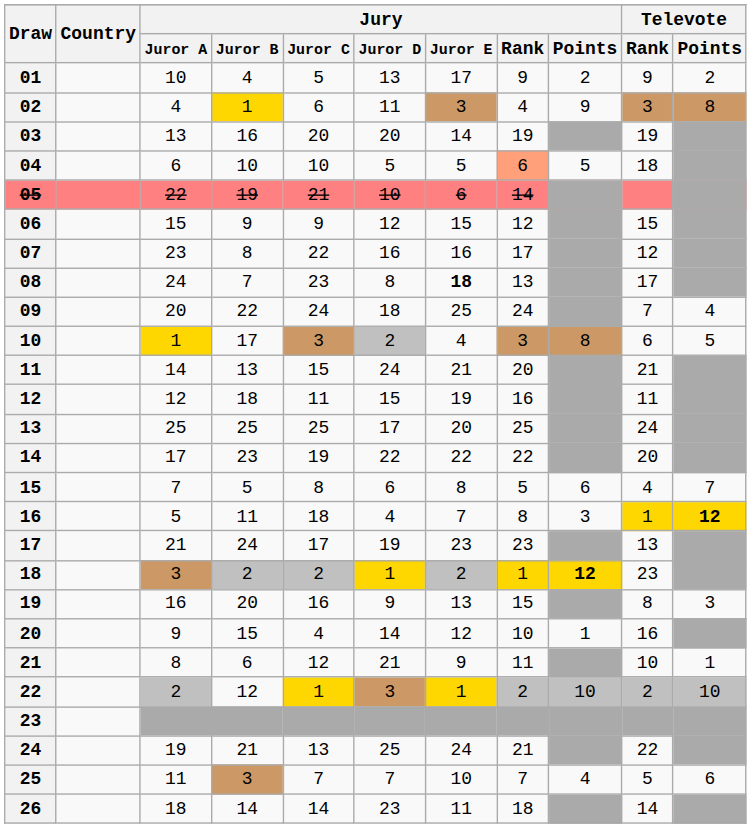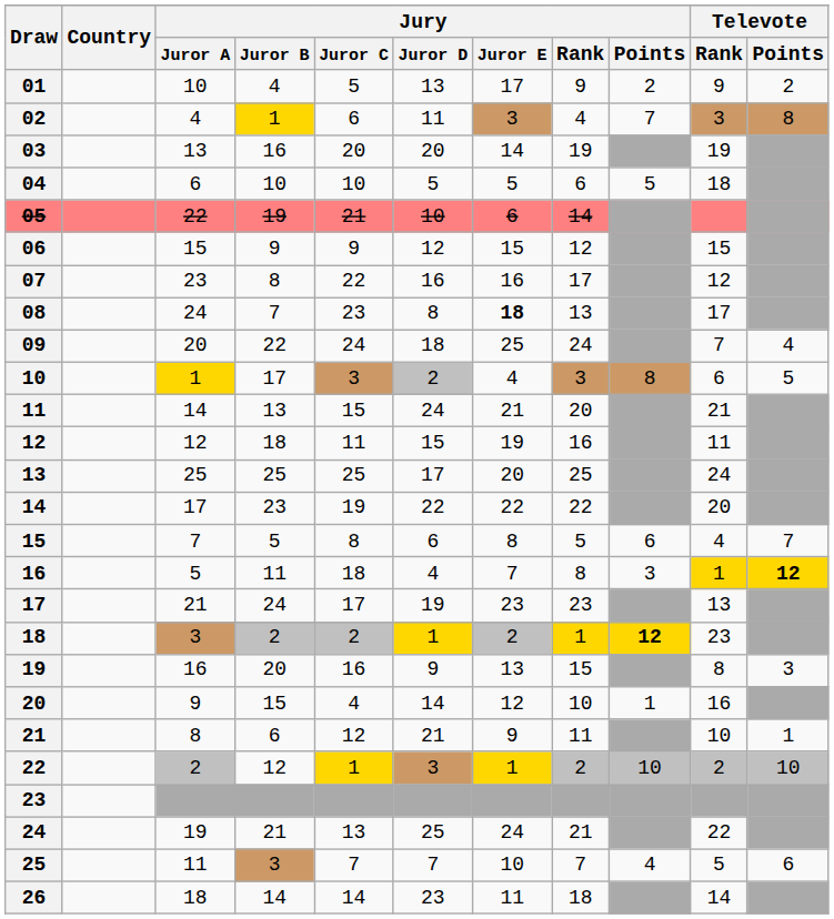 <table class="sortable wikitable collapsible plainrowheaders" style="text-align:center;">
 <tr>
 </tr>
 <tr>
 <th scope="col" rowspan="2">Draw</th>
 <th scope="col" rowspan="2">Country</th>
 <th scope="col" colspan="7">Jury</th>
 <th scope="col" colspan="2">Televote</th>
 </tr>
 <tr>
 <th scope="col"><small>Juror A</small></th>
 <th scope="col"><small>Juror B</small></th>
 <th scope="col"><small>Juror C</small></th>
 <th scope="col"><small>Juror D</small></th>
 <th scope="col"><small>Juror E</small></th>
 <th scope="col">Rank</th>
 <th scope="col" class="unsortable">Points</th>
 <th scope="col">Rank</th>
 <th scope="col" class="unsortable">Points</th>
 </tr>
 <tr>
 <th scope="row" style="text-align:center;">01</th>
 <td style="text-align:left;"></td>
 <td>10</td>
 <td>4</td>
 <td>5</td>
 <td>13</td>
 <td>17</td>
 <td>9</td>
 <td>2</td>
 <td>9</td>
 <td>2</td>
 </tr>
 <tr>
 <th scope="row" style="text-align:center;">02</th>
 <td style="text-align:left;"></td>
 <td>4</td>
 <td style="background:gold;">1</td>
 <td>6</td>
 <td>11</td>
 <td style="background:#CC9966;">3</td>
 <td>4</td>
-<td>9</td>
+<td>7</td>
 <td style="background:#CC9966;">3</td>
 <td style="background:#CC9966;">8</td>
 </tr>
 <tr>
 <th scope="row" style="text-align:center;">03</th>
 <td style="text-align:left;"></td>
 <td>13</td>
 <td>16</td>
 <td>20</td>
 <td>20</td>
 <td>14</td>
 <td>19</td>
 <td style="background:#AAAAAA;"></td>
 <td>19</td>
 <td style="background:#AAAAAA;"></td>
 </tr>
 <tr>
 <th scope="row" style="text-align:center;">04</th>
 <td style="text-align:left;"></td>
 <td>6</td>
 <td>10</td>
 <td>10</td>
 <td>5</td>
 <td>5</td>
-<td style="background: lightsalmon;">6</td>
+<td>6</td>
 <td>5</td>
 <td>18</td>
 <td style="background:#AAAAAA;"></td>
 </tr>
 <tr style="background:#FE8080">
 <th scope="row" style="text-align:center; background:#FE8080"><s>05</s></th>
 <td style="text-align:left;"><s></s> </td>
 <td><s>22</s></td>
 <td><s>19</s></td>
 <td><s>21</s></td>
 <td><s>10</s></td>
 <td><s>6</s></td>
 <td><s>14</s></td>
 <td style="background:#AAAAAA;"></td>
 <td></td>
 <td style="background:#AAAAAA;"></td>
 </tr>
 <tr>
 <th scope="row" style="text-align:center;">06</th>
 <td style="text-align:left;"></td>
 <td>15</td>
 <td>9</td>
 <td>9</td>
 <td>12</td>
 <td>15</td>
 <td>12</td>
 <td style="background:#AAAAAA;"></td>
 <td>15</td>
 <td style="background:#AAAAAA;"></td>
 </tr>
 <tr>
 <th scope="row" style="text-align:center;">07</th>
 <td style="text-align:left;"></td>
 <td>23</td>
 <td>8</td>
 <td>22</td>
 <td>16</td>
 <td>16</td>
 <td>17</td>
 <td style="background:#AAAAAA;"></td>
 <td>12</td>
 <td style="background:#AAAAAA;"></td>
 </tr>
 <tr>
 <th scope="row" style="text-align:center;">08</th>
 <td style="text-align:left;"></td>
 <td>24</td>
 <td>7</td>
 <td>23</td>
 <td>8</td>
 <td><strong>18</strong></td>
 <td>13</td>
 <td style="background:#AAAAAA;"></td>
 <td>17</td>
 <td style="background:#AAAAAA;"></td>
 </tr>
 <tr>
 <th scope="row" style="text-align:center;">09</th>
 <td style="text-align:left;"></td>
 <td>20</td>
 <td>22</td>
 <td>24</td>
 <td>18</td>
 <td>25</td>
 <td>24</td>
 <td style="background:#AAAAAA;"></td>
 <td>7</td>
 <td>4</td>
 </tr>
 <tr>
 <th scope="row" style="text-align:center;">10</th>
 <td style="text-align:left;"></td>
 <td style="background:gold;">1</td>
 <td>17</td>
 <td style="background:#CC9966;">3</td>
 <td style="background:silver;">2</td>
 <td>4</td>
 <td style="background:#CC9966;">3</td>
 <td style="background:#CC9966;">8</td>
 <td>6</td>
 <td>5</td>
 </tr>
 <tr>
 <th scope="row" style="text-align:center;">11</th>
 <td style="text-align:left;"></td>
 <td>14</td>
 <td>13</td>
 <td>15</td>
 <td>24</td>
 <td>21</td>
 <td>20</td>
 <td style="background:#AAAAAA;"></td>
 <td>21</td>
 <td style="background:#AAAAAA;"></td>
 </tr>
 <tr>
 <th scope="row" style="text-align:center;">12</th>
 <td style="text-align:left;"></td>
 <td>12</td>
 <td>18</td>
 <td>11</td>
 <td>15</td>
 <td>19</td>
 <td>16</td>
 <td style="background:#AAAAAA;"></td>
 <td>11</td>
 <td style="background:#AAAAAA;"></td>
 </tr>
 <tr>
 <th scope="row" style="text-align:center;">13</th>
 <td style="text-align:left;"></td>
 <td>25</td>
 <td>25</td>
 <td>25</td>
 <td>17</td>
 <td>20</td>
 <td>25</td>
 <td style="background:#AAAAAA;"></td>
 <td>24</td>
 <td style="background:#AAAAAA;"></td>
 </tr>
 <tr>
 <th scope="row" style="text-align:center;">14</th>
 <td style="text-align:left;"></td>
 <td>17</td>
 <td>23</td>
 <td>19</td>
 <td>22</td>
 <td>22</td>
 <td>22</td>
 <td style="background:#AAAAAA;"></td>
 <td>20</td>
 <td style="background:#AAAAAA;"></td>
 </tr>
 <tr>
 <th scope="row" style="text-align:center;">15</th>
 <td style="text-align:left;"></td>
 <td>7</td>
 <td>5</td>
 <td>8</td>
 <td>6</td>
 <td>8</td>
 <td>5</td>
 <td>6</td>
 <td>4</td>
 <td>7</td>
 </tr>
 <tr>
 <th scope="row" style="text-align:center;">16</th>
 <td style="text-align:left;"></td>
 <td>5</td>
 <td>11</td>
 <td>18</td>
 <td>4</td>
 <td>7</td>
 <td>8</td>
 <td>3</td>
 <td style="background:gold;">1</td>
 <td style="background:gold;"><strong>12</strong></td>
 </tr>
 <tr>
 <th scope="row" style="text-align:center;">17</th>
 <td style="text-align:left;"></td>
 <td>21</td>
 <td>24</td>
 <td>17</td>
 <td>19</td>
 <td>23</td>
 <td>23</td>
 <td style="background:#AAAAAA;"></td>
 <td>13</td>
 <td style="background:#AAAAAA;"></td>
 </tr>
 <tr>
 <th scope="row" style="text-align:center;">18</th>
 <td style="text-align:left;"></td>
 <td style="background:#CC9966;">3</td>
 <td style="background:silver;">2</td>
 <td style="background:silver;">2</td>
 <td style="background:gold;">1</td>
 <td style="background:silver;">2</td>
 <td style="background:gold;">1</td>
 <td style="background:gold;"><strong>12</strong></td>
 <td>23</td>
 <td style="background:#AAAAAA;"></td>
 </tr>
 <tr>
 <th scope="row" style="text-align:center;">19</th>
 <td style="text-align:left;"></td>
 <td>16</td>
 <td>20</td>
 <td>16</td>
 <td>9</td>
 <td>13</td>
 <td>15</td>
 <td style="background:#AAAAAA;"></td>
 <td>8</td>
 <td>3</td>
 </tr>
 <tr>
 <th scope="row" style="text-align:center;">20</th>
 <td style="text-align:left;"></td>
 <td>9</td>
 <td>15</td>
 <td>4</td>
 <td>14</td>
 <td>12</td>
 <td>10</td>
 <td>1</td>
 <td>16</td>
 <td style="background:#AAAAAA;"></td>
 </tr>
 <tr>
 <th scope="row" style="text-align:center;">21</th>
 <td style="text-align:left;"></td>
 <td>8</td>
 <td>6</td>
 <td>12</td>
 <td>21</td>
 <td>9</td>
 <td>11</td>
 <td style="background:#AAAAAA;"></td>
 <td>10</td>
 <td>1</td>
 </tr>
 <tr>
 <th scope="row" style="text-align:center;">22</th>
 <td style="text-align:left;"></td>
 <td style="background:silver;">2</td>
 <td>12</td>
 <td style="background:gold;">1</td>
 <td style="background:#CC9966;">3</td>
 <td style="background:gold;">1</td>
 <td style="background:silver;">2</td>
 <td style="background:silver;">10</td>
 <td style="background:silver;">2</td>
 <td style="background:silver;">10</td>
 </tr>
 <tr class="sortbottom">
 <th scope="row" style="text-align:center;">23</th>
 <td style="text-align:left;"></td>
 <td style="background:#AAAAAA;"></td>
 <td style="background:#AAAAAA;"></td>
 <td style="background:#AAAAAA;"></td>
 <td style="background:#AAAAAA;"></td>
 <td style="background:#AAAAAA;"></td>
 <td style="background:#AAAAAA;"></td>
 <td style="background:#AAAAAA;"></td>
 <td style="background:#AAAAAA;"></td>
 <td style="background:#AAAAAA;"></td>
 </tr>
 <tr>
 <th scope="row" style="text-align:center;">24</th>
 <td style="text-align:left;"></td>
 <td>19</td>
 <td>21</td>
 <td>13</td>
 <td>25</td>
 <td>24</td>
 <td>21</td>
 <td style="background:#AAAAAA;"></td>
 <td>22</td>
 <td style="background:#AAAAAA;"></td>
 </tr>
 <tr>
 <th scope="row" style="text-align:center;">25</th>
 <td style="text-align:left;"></td>
 <td>11</td>
 <td style="background:#CC9966;">3</td>
 <td>7</td>
 <td>7</td>
 <td>10</td>
 <td>7</td>
 <td>4</td>
 <td>5</td>
 <td>6</td>
 </tr>
 <tr>
 <th scope="row" style="text-align:center;">26</th>
 <td style="text-align:left;"></td>
 <td>18</td>
 <td>14</td>
 <td>14</td>
 <td>23</td>
 <td>11</td>
 <td>18</td>
 <td style="background:#AAAAAA;"></td>
 <td>14</td>
 <td style="background:#AAAAAA;"></td>
 </tr>
 </table>
